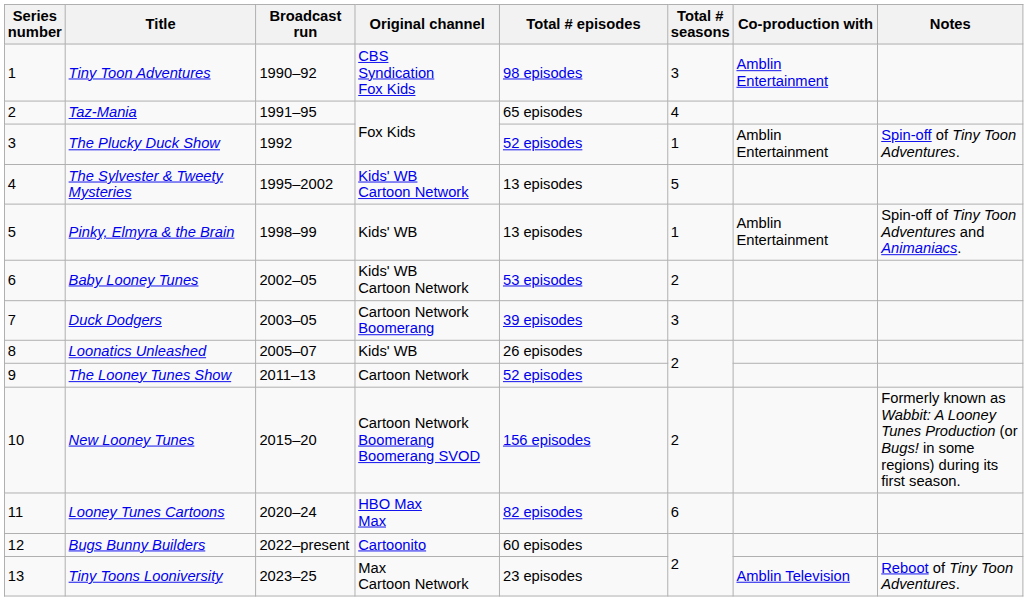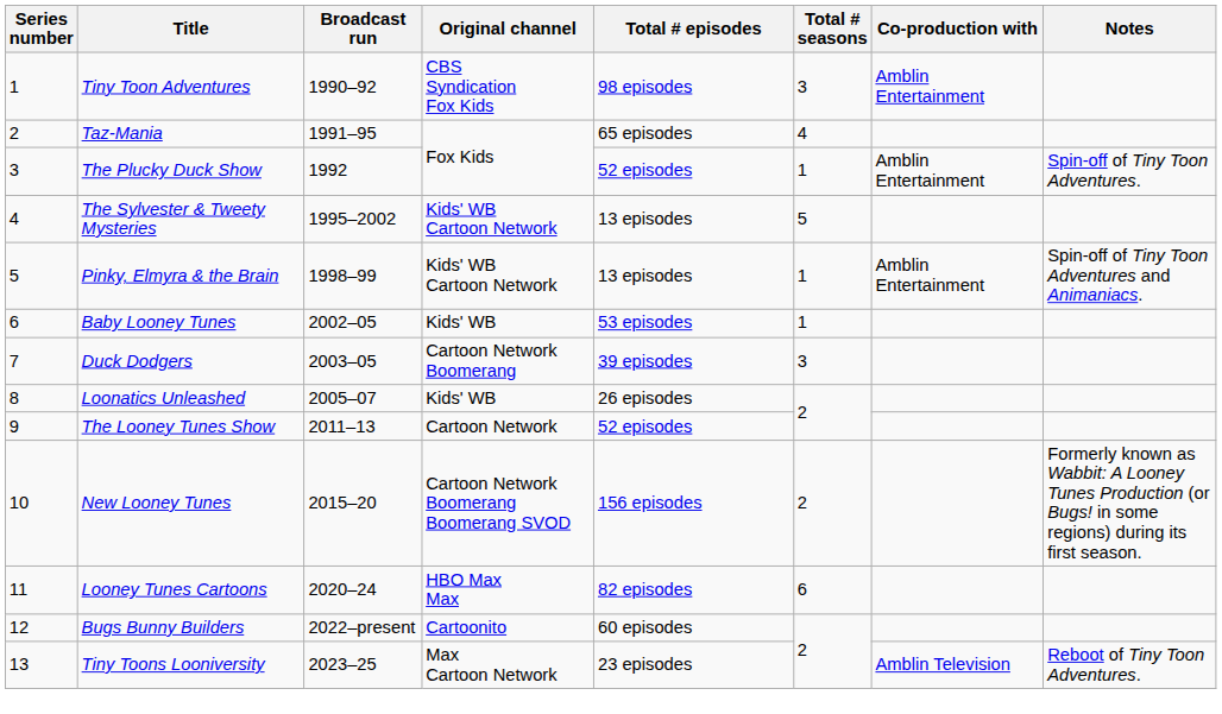 <table class="wikitable sortable">
 <tr>
 <th style="width:30px;">Series number</th>
 <th style="width:200px;">Title</th>
 <th style="width:100px;">Broadcast run</th>
 <th style="width:150px;">Original channel</th>
 <th style="width:175px;">Total # episodes</th>
 <th style="width:30px;">Total # seasons</th>
 <th style="width:150px;">Co-production with</th>
 <th style="width:150px;">Notes</th>
 </tr>
 <tr>
 <td>1</td>
 <td><em><a href='#'>Tiny Toon Adventures</a></em></td>
 <td>1990–92</td>
 <td><a href='#'>CBS</a> <br><a href='#'>Syndication</a> <br><a href='#'>Fox Kids</a> </td>
 <td><a href='#'>98 episodes</a></td>
 <td>3</td>
 <td><a href='#'>Amblin Entertainment</a></td>
 <td></td>
 </tr>
 <tr>
 <td>2</td>
 <td><em><a href='#'>Taz-Mania</a></em></td>
 <td>1991–95</td>
 <td rowspan="2">Fox Kids</td>
 <td>65 episodes</td>
 <td>4</td>
 <td></td>
 <td></td>
 </tr>
 <tr>
 <td>3</td>
 <td><em><a href='#'>The Plucky Duck Show</a></em></td>
 <td>1992</td>
 <td><a href='#'>52 episodes</a></td>
 <td>1</td>
 <td>Amblin Entertainment</td>
 <td><a href='#'>Spin-off</a> of <em>Tiny Toon Adventures</em>.</td>
 </tr>
 <tr>
 <td>4</td>
 <td><em><a href='#'>The Sylvester & Tweety Mysteries</a></em></td>
 <td>1995–2002</td>
 <td><a href='#'>Kids' WB</a> <br><a href='#'>Cartoon Network</a> </td>
 <td>13 episodes</td>
 <td>5</td>
 <td></td>
 <td></td>
 </tr>
 <tr>
 <td>5</td>
 <td><em><a href='#'>Pinky, Elmyra & the Brain</a></em></td>
 <td>1998–99</td>
-<td>Kids' WB</td>
+<td>Kids' WB <br>Cartoon Network </td>
 <td>13 episodes</td>
 <td>1</td>
 <td>Amblin Entertainment</td>
 <td>Spin-off of <em>Tiny Toon Adventures</em> and <em><a href='#'>Animaniacs</a></em>.</td>
 </tr>
 <tr>
 <td>6</td>
 <td><em><a href='#'>Baby Looney Tunes</a></em></td>
 <td>2002–05</td>
-<td>Kids' WB <br>Cartoon Network </td>
+<td>Kids' WB</td>
 <td><a href='#'>53 episodes</a></td>
-<td>2</td>
+<td>1</td>
 <td></td>
 <td></td>
 </tr>
 <tr>
 <td>7</td>
 <td><em><a href='#'>Duck Dodgers</a></em></td>
 <td>2003–05</td>
 <td>Cartoon Network <br><a href='#'>Boomerang</a> </td>
 <td><a href='#'>39 episodes</a></td>
 <td>3</td>
 <td></td>
 <td></td>
 </tr>
 <tr>
 <td>8</td>
 <td><em><a href='#'>Loonatics Unleashed</a></em></td>
 <td>2005–07</td>
 <td>Kids' WB</td>
 <td>26 episodes</td>
 <td rowspan="2">2</td>
 <td></td>
 <td></td>
 </tr>
 <tr>
 <td>9</td>
 <td><em><a href='#'>The Looney Tunes Show</a></em></td>
 <td>2011–13</td>
 <td>Cartoon Network</td>
 <td><a href='#'>52 episodes</a></td>
 <td></td>
 <td></td>
 </tr>
 <tr>
 <td>10</td>
 <td><em><a href='#'>New Looney Tunes</a></em></td>
 <td>2015–20</td>
 <td>Cartoon Network <br><a href='#'>Boomerang</a> <br><a href='#'>Boomerang SVOD</a> </td>
 <td><a href='#'>156 episodes</a></td>
 <td>2</td>
 <td></td>
 <td>Formerly known as <em>Wabbit: A Looney Tunes Production</em> (or <em>Bugs!</em> in some regions) during its first season.</td>
 </tr>
 <tr>
 <td>11</td>
 <td><em><a href='#'>Looney Tunes Cartoons</a></em></td>
 <td>2020–24</td>
 <td><a href='#'>HBO Max</a> <br><a href='#'>Max</a> </td>
 <td><a href='#'>82 episodes</a></td>
 <td>6</td>
 <td></td>
 <td></td>
 </tr>
 <tr>
 <td>12</td>
 <td><em><a href='#'>Bugs Bunny Builders</a></em></td>
 <td>2022–present</td>
 <td><a href='#'>Cartoonito</a></td>
 <td>60 episodes</td>
 <td rowspan="2">2</td>
 <td></td>
 <td></td>
 </tr>
 <tr>
 <td>13</td>
 <td><em><a href='#'>Tiny Toons Looniversity</a></em></td>
 <td>2023–25</td>
 <td>Max<br>Cartoon Network</td>
 <td>23 episodes</td>
 <td><a href='#'>Amblin Television</a></td>
 <td><a href='#'>Reboot</a> of <em>Tiny Toon Adventures</em>.</td>
 </tr>
 </table>
